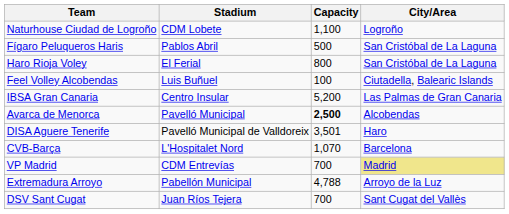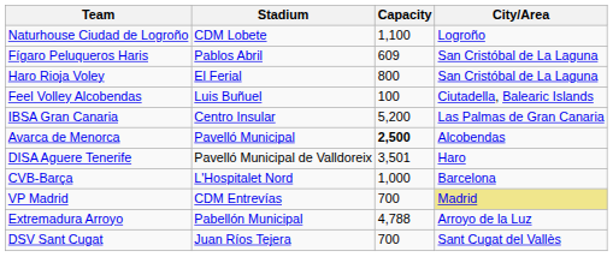 <table class="wikitable sortable">
 <tr>
 <th>Team</th>
 <th>Stadium</th>
 <th>Capacity</th>
 <th>City/Area</th>
 </tr>
 <tr>
 <td><a href='#'>Naturhouse Ciudad de Logroño</a></td>
 <td><a href='#'>CDM Lobete</a></td>
 <td>1,100</td>
 <td><a href='#'>Logroño</a></td>
 </tr>
 <tr>
 <td><a href='#'>Fígaro Peluqueros Haris</a></td>
 <td><a href='#'>Pablos Abril</a></td>
-<td>500</td>
+<td>609</td>
 <td><a href='#'>San Cristóbal de La Laguna</a></td>
 </tr>
 <tr>
 <td><a href='#'>Haro Rioja Voley</a></td>
 <td><a href='#'>El Ferial</a></td>
 <td>800</td>
 <td><a href='#'>San Cristóbal de La Laguna</a></td>
 </tr>
 <tr>
 <td><a href='#'>Feel Volley Alcobendas</a></td>
 <td><a href='#'>Luis Buñuel</a></td>
 <td>100</td>
 <td><a href='#'>Ciutadella</a>, <a href='#'>Balearic Islands</a></td>
 </tr>
 <tr>
 <td><a href='#'>IBSA Gran Canaria</a></td>
 <td><a href='#'>Centro Insular</a></td>
 <td>5,200</td>
 <td><a href='#'>Las Palmas de Gran Canaria</a></td>
 </tr>
 <tr>
 <td><a href='#'>Avarca de Menorca</a></td>
 <td><a href='#'>Pavelló Municipal</a></td>
 <td><strong>2,500</strong></td>
 <td><a href='#'>Alcobendas</a></td>
 </tr>
 <tr>
 <td><a href='#'>DISA Aguere Tenerife</a></td>
 <td>Pavelló Municipal de Valldoreix</td>
 <td>3,501</td>
 <td><a href='#'>Haro</a></td>
 </tr>
 <tr>
 <td><a href='#'>CVB-Barça</a></td>
 <td><a href='#'>L'Hospitalet Nord</a></td>
-<td>1,070</td>
+<td>1,000</td>
 <td><a href='#'>Barcelona</a></td>
 </tr>
 <tr>
 <td><a href='#'>VP Madrid</a></td>
 <td><a href='#'>CDM Entrevías</a></td>
 <td>700</td>
 <td style="background: khaki;"><a href='#'>Madrid</a></td>
 </tr>
 <tr>
 <td><a href='#'>Extremadura Arroyo</a></td>
 <td><a href='#'>Pabellón Municipal</a></td>
 <td>4,788</td>
 <td><a href='#'>Arroyo de la Luz</a></td>
 </tr>
 <tr>
 <td><a href='#'>DSV Sant Cugat</a></td>
 <td><a href='#'>Juan Ríos Tejera</a></td>
 <td>700</td>
 <td><a href='#'>Sant Cugat del Vallès</a></td>
 </tr>
 </table>
